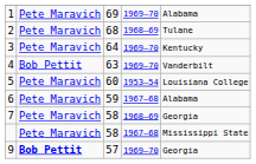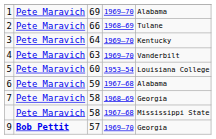 <table class="wikitable">
 <tr>
 </tr>
 <tr>
 <td>1</td>
 <td><a href='#'>Pete Maravich</a></td>
 <td>69</td>
 <td style="font-size:80%;"><a href='#'>1969–70</a></td>
 <td style="font-size:80%;">Alabama</td>
 </tr>
 <tr>
 <td>2</td>
 <td><a href='#'>Pete Maravich</a></td>
-<td>68</td>
+<td>66</td>
 <td style="font-size:80%;"><a href='#'>1968–69</a></td>
 <td style="font-size:80%;">Tulane</td>
 </tr>
 <tr>
 <td>3</td>
 <td><a href='#'>Pete Maravich</a></td>
 <td>64</td>
 <td style="font-size:80%;"><a href='#'>1969–70</a></td>
 <td style="font-size:80%;">Kentucky</td>
 </tr>
 <tr>
 <td>4</td>
-<td><a href='#'>Bob Pettit</a></td>
+<td><a href='#'>Pete Maravich</a></td>
 <td>63</td>
 <td style="font-size:80%;"><a href='#'>1969–70</a></td>
 <td style="font-size:80%;">Vanderbilt</td>
 </tr>
 <tr>
 <td>5</td>
 <td><a href='#'>Pete Maravich</a></td>
 <td>60</td>
 <td style="font-size:80%;"><a href='#'>1953–54</a></td>
 <td style="font-size:80%;">Louisiana College</td>
 </tr>
 <tr>
 <td>6</td>
 <td><a href='#'>Pete Maravich</a></td>
 <td>59</td>
 <td style="font-size:80%;"><a href='#'>1967–68</a></td>
 <td style="font-size:80%;">Alabama</td>
 </tr>
 <tr>
 <td>7</td>
 <td><a href='#'>Pete Maravich</a></td>
 <td>58</td>
 <td style="font-size:80%;"><a href='#'>1968–69</a></td>
 <td style="font-size:80%;">Georgia</td>
 </tr>
 <tr>
 <td></td>
 <td><a href='#'>Pete Maravich</a></td>
 <td>58</td>
 <td style="font-size:80%;"><a href='#'>1967–68</a></td>
 <td style="font-size:80%;">Mississippi State</td>
 </tr>
 <tr>
 <td>9</td>
 <td><strong><a href='#'>Bob Pettit</a></strong></td>
 <td>57</td>
 <td style="font-size:80%;"><a href='#'>1969–70</a></td>
 <td style="font-size:80%;">Georgia</td>
 </tr>
 </table>
